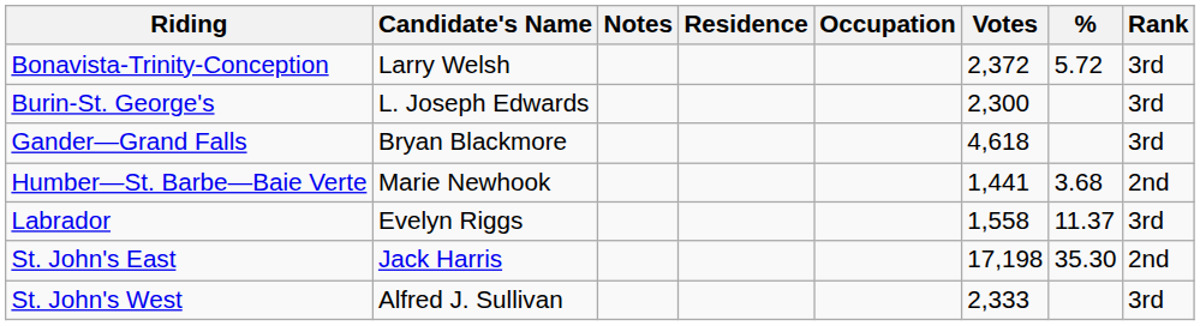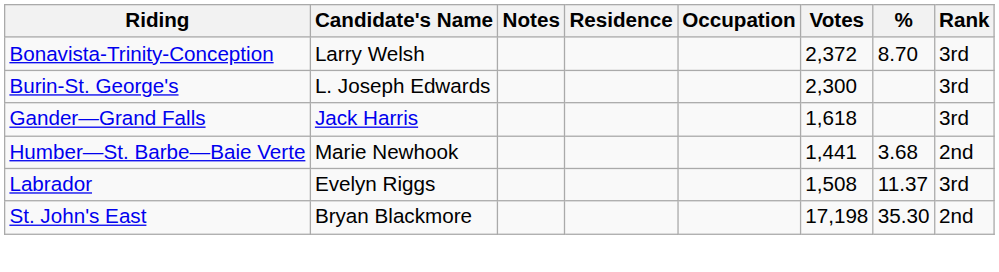 <table class="wikitable sortable">
 <tr>
 <th>Riding<br></th>
 <th>Candidate's Name</th>
 <th>Notes</th>
 <th>Residence</th>
 <th>Occupation</th>
 <th>Votes</th>
 <th>%</th>
 <th>Rank</th>
 </tr>
 <tr>
 <td><a href='#'>Bonavista-Trinity-Conception</a></td>
 <td>Larry Welsh</td>
 <td></td>
 <td></td>
 <td></td>
 <td>2,372</td>
-<td>5.72</td>
+<td>8.70</td>
 <td>3rd</td>
 </tr>
 <tr>
 <td><a href='#'>Burin-St. George's</a></td>
 <td>L. Joseph Edwards</td>
 <td></td>
 <td></td>
 <td></td>
 <td>2,300</td>
 <td></td>
 <td>3rd</td>
 </tr>
 <tr>
 <td><a href='#'>Gander—Grand Falls</a></td>
-<td>Bryan Blackmore</td>
+<td><a href='#'>Jack Harris</a></td>
 <td></td>
 <td></td>
 <td></td>
-<td>4,618</td>
+<td>1,618</td>
 <td></td>
 <td>3rd</td>
 </tr>
 <tr>
 <td><a href='#'>Humber—St. Barbe—Baie Verte</a></td>
 <td>Marie Newhook</td>
 <td></td>
 <td></td>
 <td></td>
 <td>1,441</td>
 <td>3.68</td>
 <td>2nd</td>
 </tr>
 <tr>
 <td><a href='#'>Labrador</a></td>
 <td>Evelyn Riggs</td>
 <td></td>
 <td></td>
 <td></td>
-<td>1,558</td>
+<td>1,508</td>
 <td>11.37</td>
 <td>3rd</td>
 </tr>
 <tr>
 <td><a href='#'>St. John's East</a></td>
-<td><a href='#'>Jack Harris</a></td>
+<td>Bryan Blackmore</td>
 <td></td>
 <td></td>
 <td></td>
 <td>17,198</td>
 <td>35.30</td>
 <td>2nd</td>
 </tr>
-<tr>
-<td><a href='#'>St. John's West</a></td>
-<td>Alfred J. Sullivan</td>
-<td></td>
-<td></td>
-<td></td>
-<td>2,333</td>
-<td></td>
-<td>3rd</td>
-</tr>
 </table>
